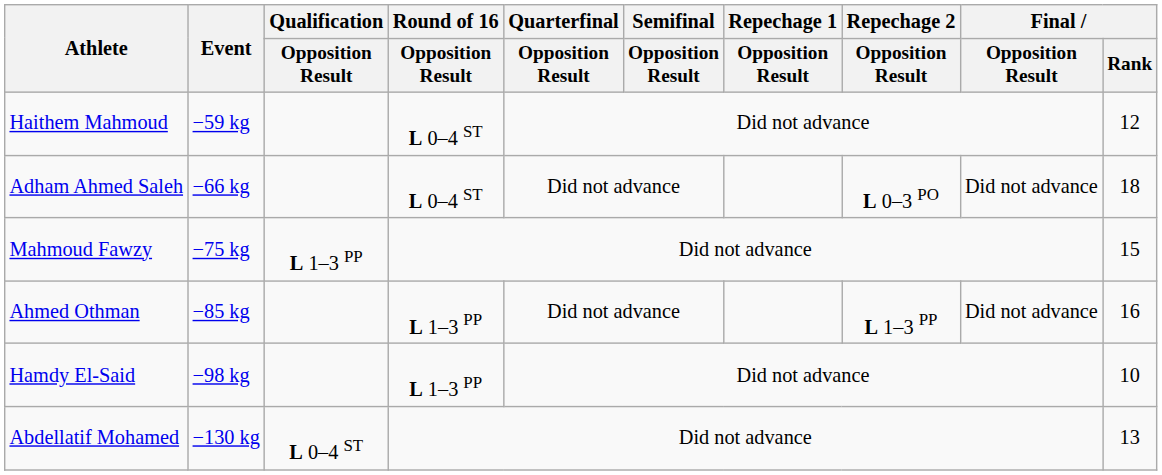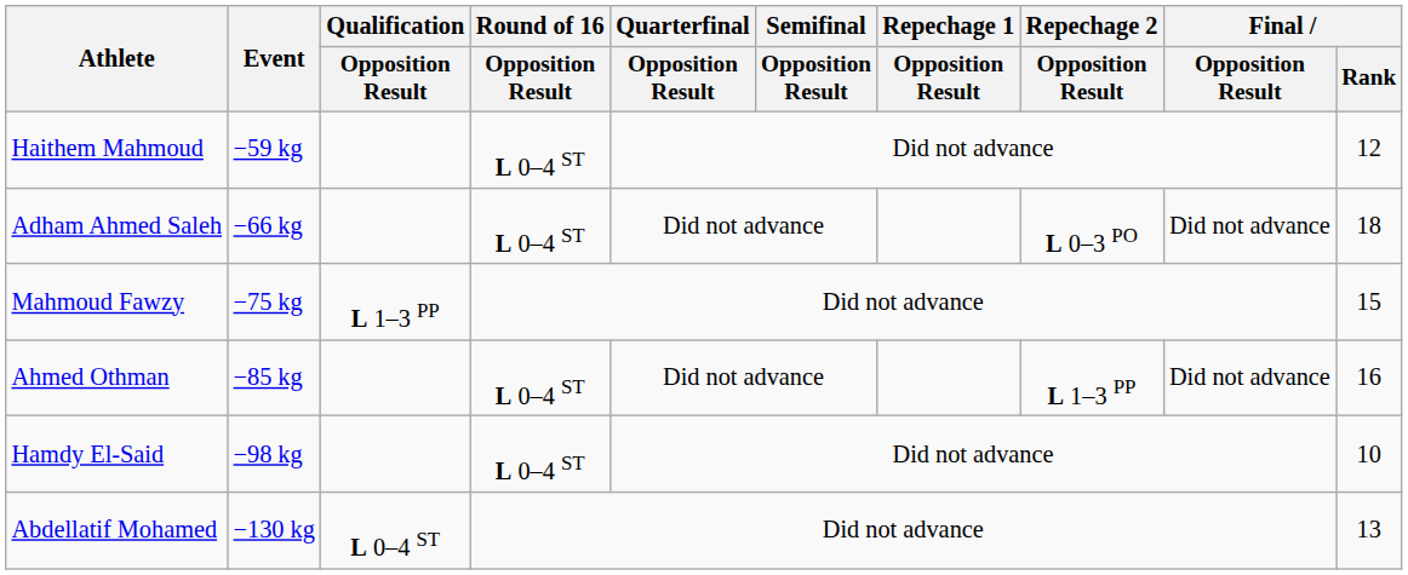 <table class="wikitable" style="font-size:90%">
 <tr>
 <th rowspan=2>Athlete</th>
 <th rowspan=2>Event</th>
 <th>Qualification</th>
 <th>Round of 16</th>
 <th>Quarterfinal</th>
 <th>Semifinal</th>
 <th>Repechage 1</th>
 <th>Repechage 2</th>
 <th colspan=2>Final / </th>
 </tr>
 <tr style="font-size: 95%">
 <th>Opposition<br>Result</th>
 <th>Opposition<br>Result</th>
 <th>Opposition<br>Result</th>
 <th>Opposition<br>Result</th>
 <th>Opposition<br>Result</th>
 <th>Opposition<br>Result</th>
 <th>Opposition<br>Result</th>
 <th>Rank</th>
 </tr>
 <tr align=center>
 <td align=left><a href='#'>Haithem Mahmoud</a></td>
 <td align=left><a href='#'>−59 kg</a></td>
 <td></td>
 <td><br><strong>L</strong> 0–4 <sup>ST</sup></td>
 <td colspan=5>Did not advance</td>
 <td>12</td>
 </tr>
 <tr align=center>
 <td align=left><a href='#'>Adham Ahmed Saleh</a></td>
 <td align=left><a href='#'>−66 kg</a></td>
 <td></td>
 <td><br><strong>L</strong> 0–4 <sup>ST</sup></td>
 <td colspan=2>Did not advance</td>
 <td></td>
 <td><br><strong>L</strong> 0–3 <sup>PO</sup></td>
 <td>Did not advance</td>
 <td>18</td>
 </tr>
 <tr align=center>
 <td align=left><a href='#'>Mahmoud Fawzy</a></td>
 <td align=left><a href='#'>−75 kg</a></td>
 <td><br><strong>L</strong> 1–3 <sup>PP</sup></td>
 <td colspan=6>Did not advance</td>
 <td>15</td>
 </tr>
 <tr align=center>
 <td align=left><a href='#'>Ahmed Othman</a></td>
 <td align=left><a href='#'>−85 kg</a></td>
 <td></td>
-<td><br><strong>L</strong> 1–3 <sup>PP</sup></td>
+<td><br><strong>L</strong> 0–4 <sup>ST</sup></td>
 <td colspan=2>Did not advance</td>
 <td></td>
 <td><br><strong>L</strong> 1–3 <sup>PP</sup></td>
 <td>Did not advance</td>
 <td>16</td>
 </tr>
 <tr align=center>
 <td align=left><a href='#'>Hamdy El-Said</a></td>
 <td align=left><a href='#'>−98 kg</a></td>
 <td></td>
-<td><br><strong>L</strong> 1–3 <sup>PP</sup></td>
+<td><br><strong>L</strong> 0–4 <sup>ST</sup></td>
 <td colspan=5>Did not advance</td>
 <td>10</td>
 </tr>
 <tr align=center>
 <td align=left><a href='#'>Abdellatif Mohamed</a></td>
 <td align=left><a href='#'>−130 kg</a></td>
 <td><br><strong>L</strong> 0–4 <sup>ST</sup></td>
 <td colspan=6>Did not advance</td>
 <td>13</td>
 </tr>
 </table>
